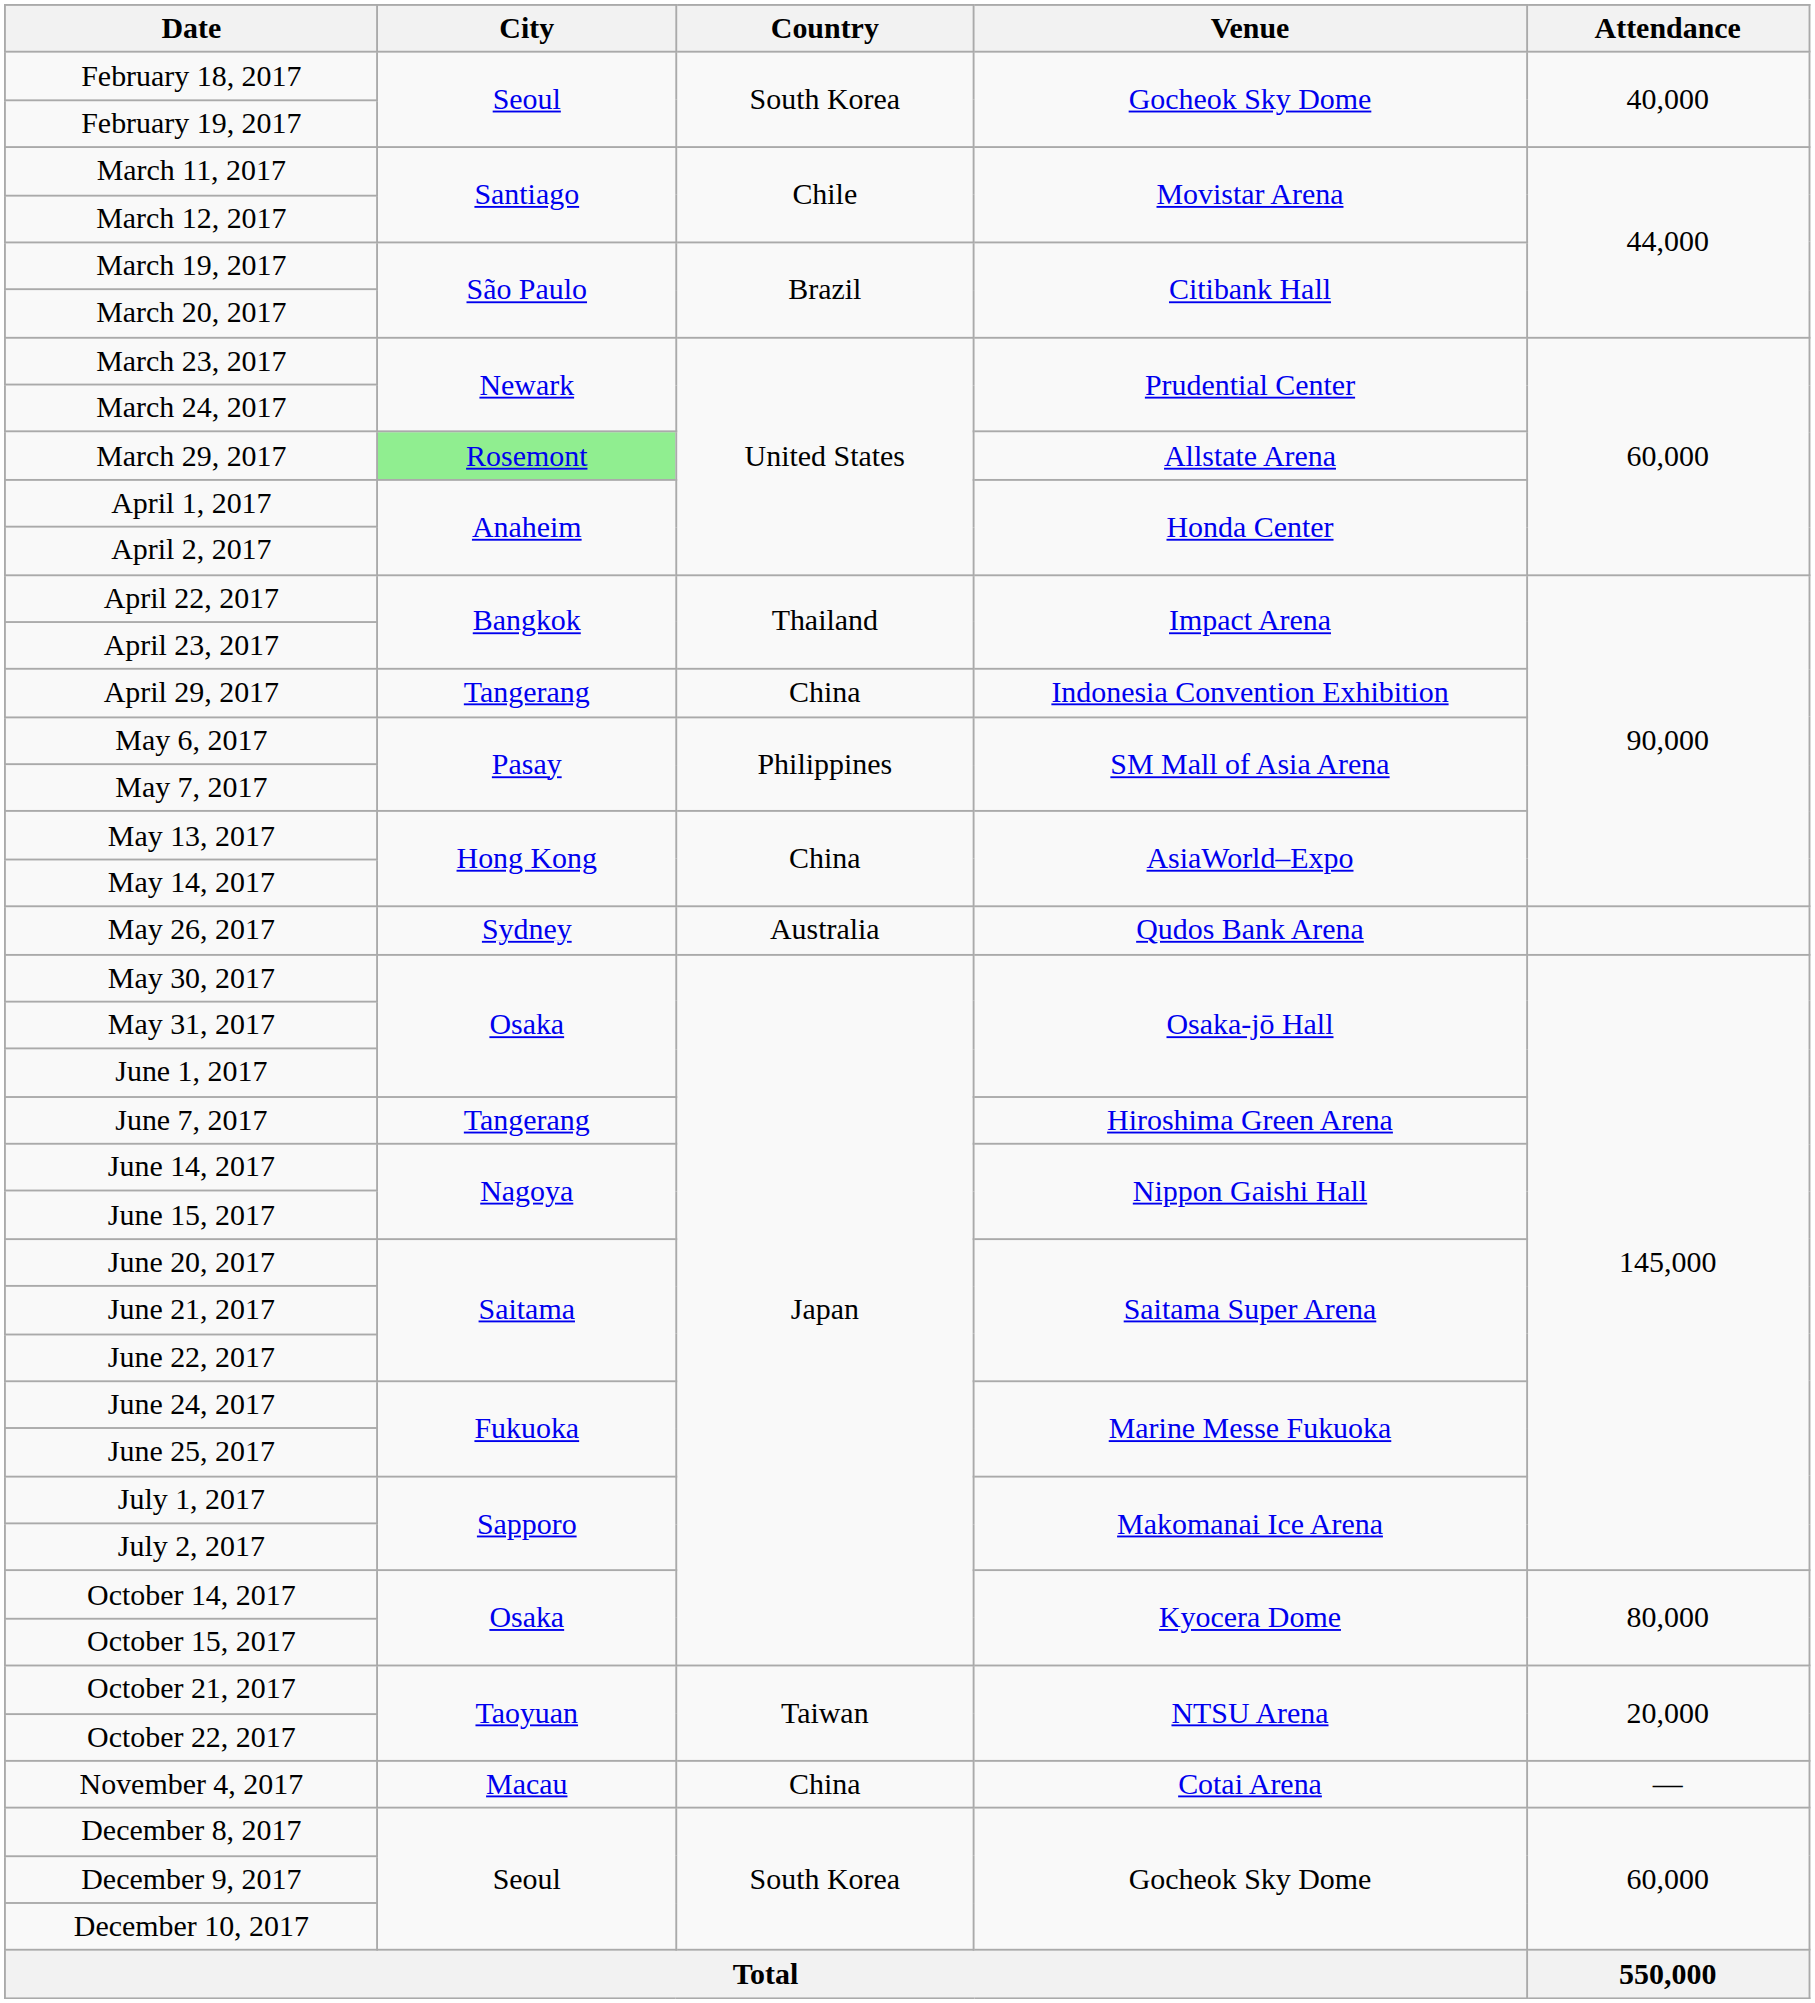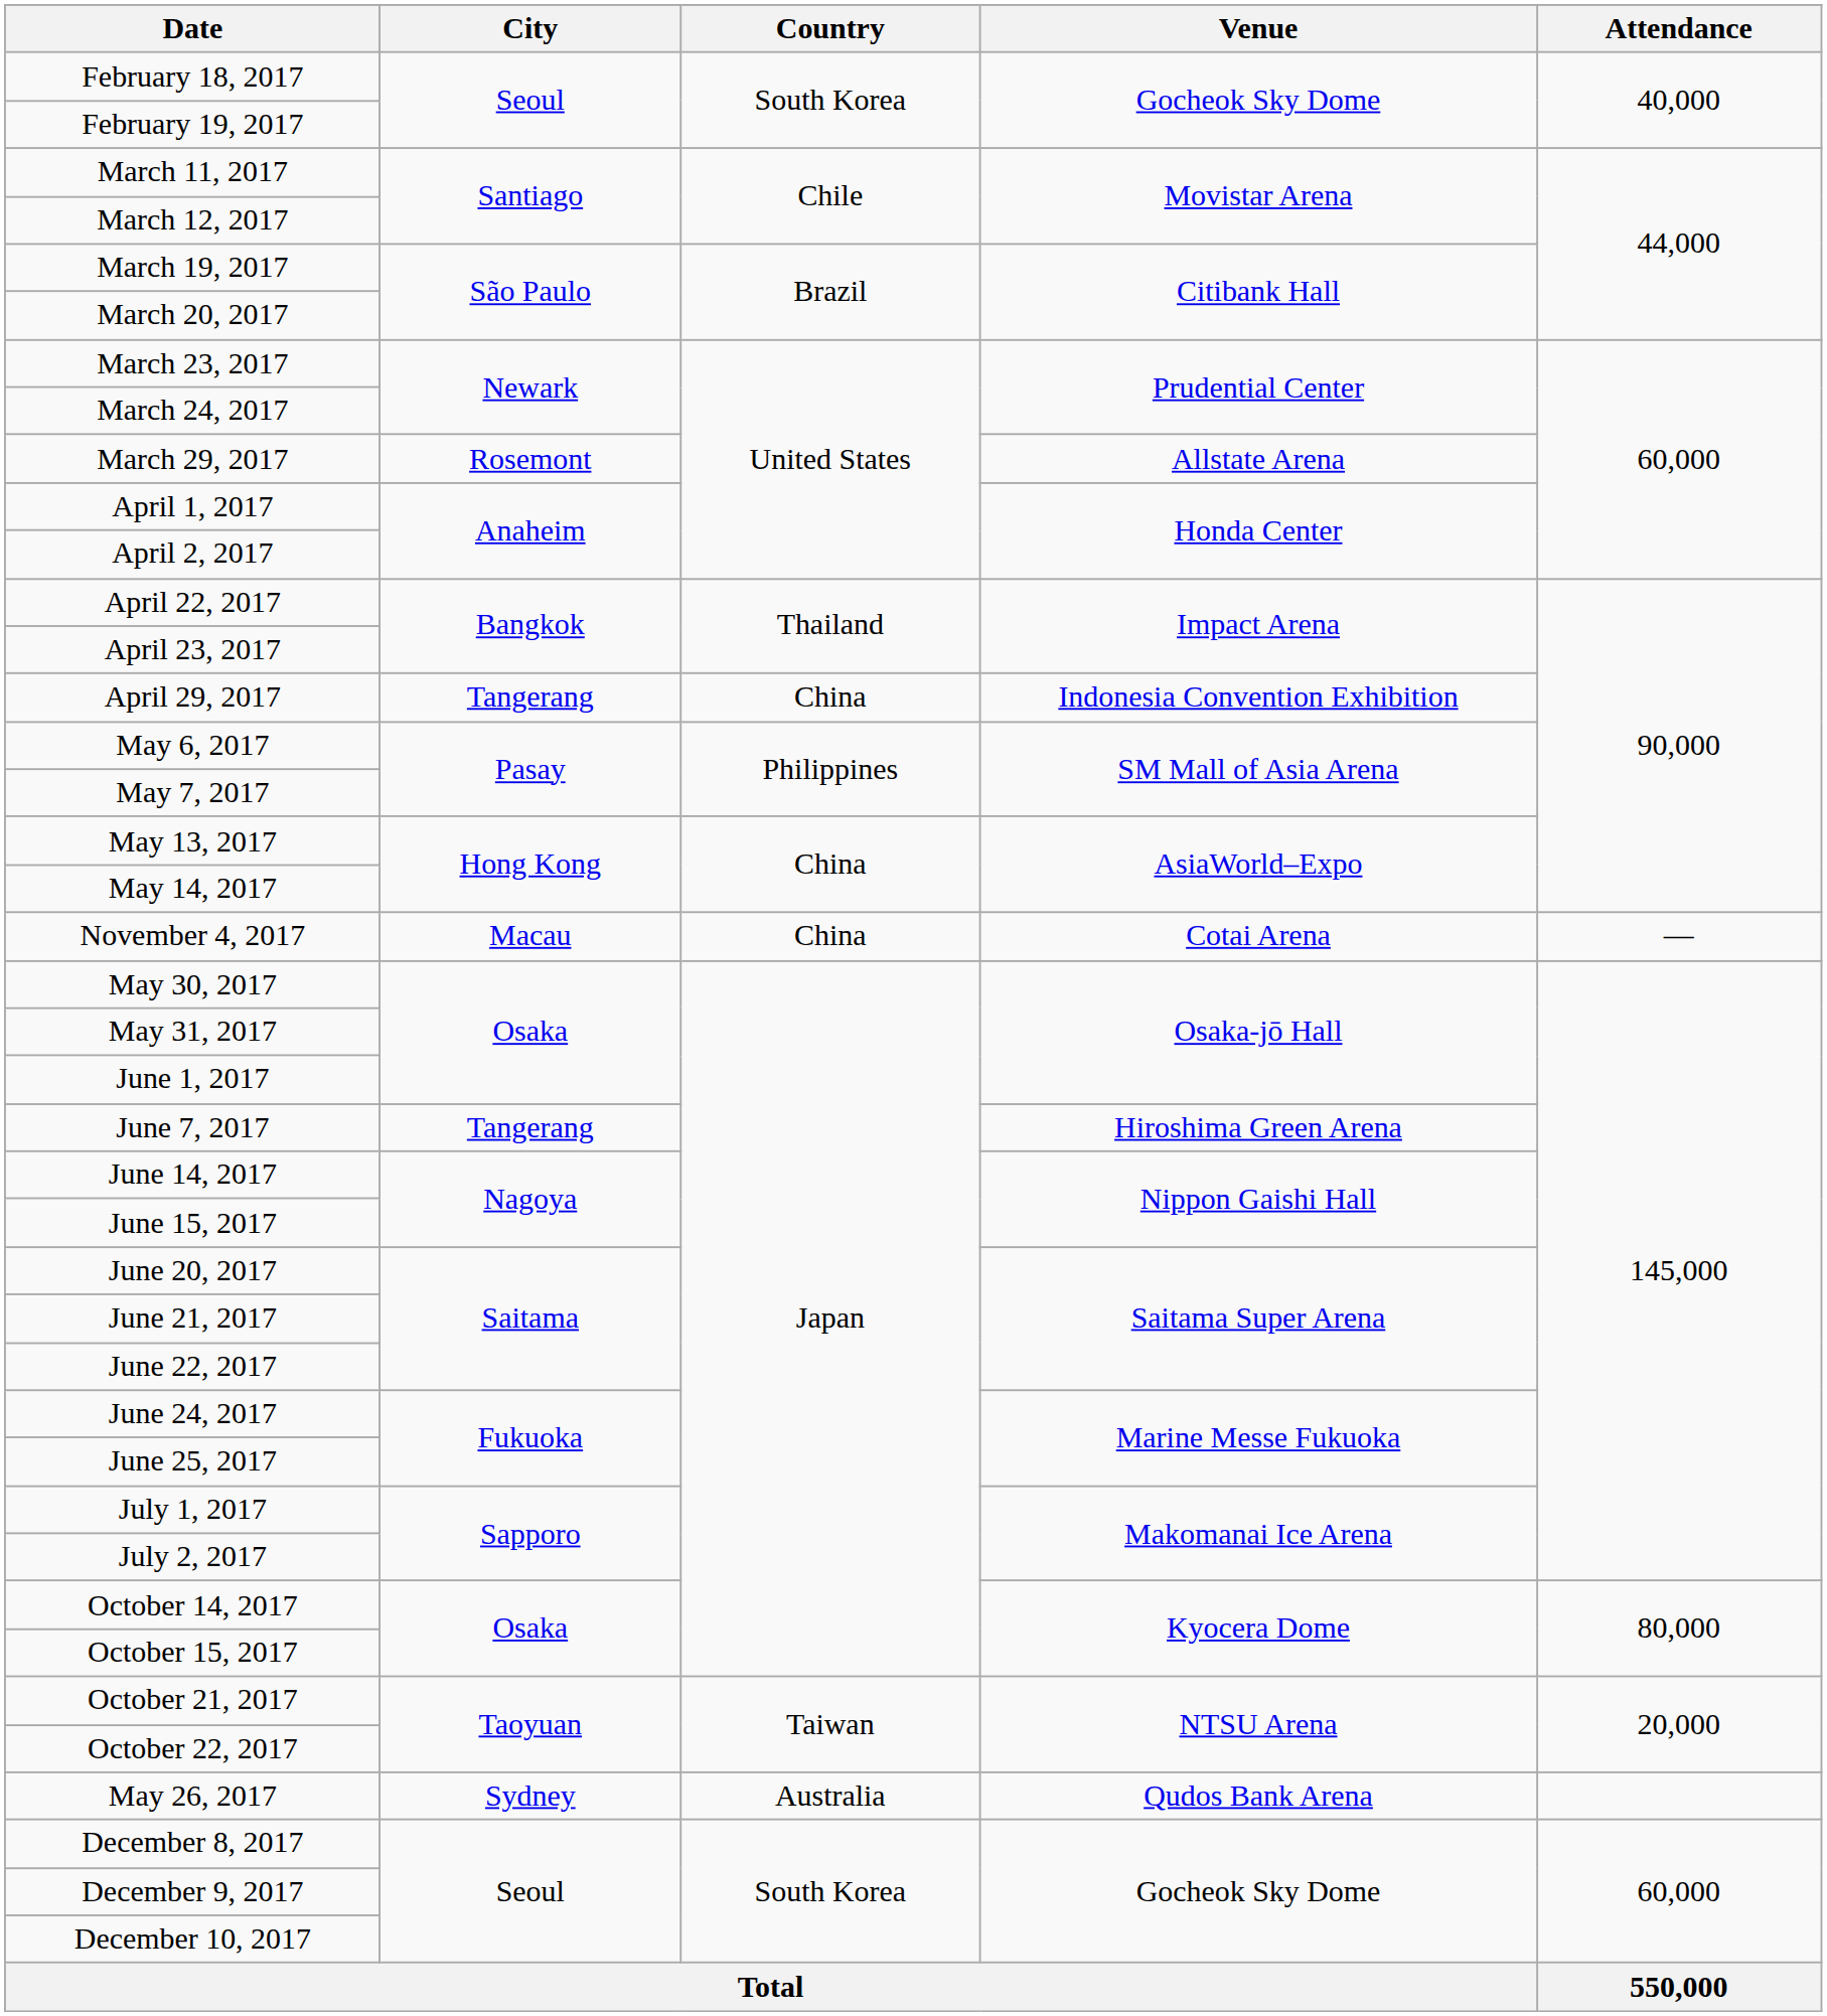 <table class="wikitable plainrowheaders" style="text-align:center;">
 <tr>
 <th scope="col" style="width:12em;">Date</th>
 <th scope="col" style="width:9.5em;">City</th>
 <th scope="col" style="width:9.5em;">Country</th>
 <th scope="col" style="width:18em;">Venue</th>
 <th scope="col" style="width:9em;">Attendance</th>
 </tr>
 <tr>
 <td>February 18, 2017</td>
 <td rowspan="2"><a href='#'>Seoul</a></td>
 <td rowspan="2">South Korea</td>
 <td rowspan="2"><a href='#'>Gocheok Sky Dome</a></td>
 <td rowspan="2">40,000</td>
 </tr>
 <tr>
 <td>February 19, 2017</td>
 </tr>
 <tr>
 <td>March 11, 2017</td>
 <td rowspan="2"><a href='#'>Santiago</a></td>
 <td rowspan="2">Chile</td>
 <td rowspan="2"><a href='#'>Movistar Arena</a></td>
 <td rowspan="4">44,000</td>
 </tr>
 <tr>
 <td>March 12, 2017</td>
 </tr>
 <tr>
 <td>March 19, 2017</td>
 <td rowspan="2"><a href='#'>São Paulo</a></td>
 <td rowspan="2">Brazil</td>
 <td rowspan="2"><a href='#'>Citibank Hall</a></td>
 </tr>
 <tr>
 <td>March 20, 2017</td>
 </tr>
 <tr>
 <td>March 23, 2017</td>
 <td rowspan="2"><a href='#'>Newark</a></td>
 <td rowspan="5">United States</td>
 <td rowspan="2"><a href='#'>Prudential Center</a></td>
 <td rowspan="5">60,000</td>
 </tr>
 <tr>
 <td>March 24, 2017</td>
 </tr>
 <tr>
 <td>March 29, 2017</td>
-<td style="background: lightgreen;"><a href='#'>Rosemont</a></td>
+<td><a href='#'>Rosemont</a></td>
 <td><a href='#'>Allstate Arena</a></td>
 </tr>
 <tr>
 <td>April 1, 2017</td>
 <td rowspan="2"><a href='#'>Anaheim</a></td>
 <td rowspan="2"><a href='#'>Honda Center</a></td>
 </tr>
 <tr>
 <td>April 2, 2017</td>
 </tr>
 <tr>
 <td>April 22, 2017</td>
 <td rowspan="2"><a href='#'>Bangkok</a></td>
 <td rowspan="2">Thailand</td>
 <td rowspan="2"><a href='#'>Impact Arena</a></td>
 <td rowspan="7">90,000</td>
 </tr>
 <tr>
 <td>April 23, 2017</td>
 </tr>
 <tr>
 <td>April 29, 2017</td>
 <td><a href='#'>Tangerang</a></td>
 <td>China</td>
 <td><a href='#'>Indonesia Convention Exhibition</a></td>
 </tr>
 <tr>
 <td>May 6, 2017</td>
 <td rowspan="2"><a href='#'>Pasay</a></td>
 <td rowspan="2">Philippines</td>
 <td rowspan="2"><a href='#'>SM Mall of Asia Arena</a></td>
 </tr>
 <tr>
 <td>May 7, 2017</td>
 </tr>
 <tr>
 <td>May 13, 2017</td>
 <td rowspan="2"><a href='#'>Hong Kong</a></td>
 <td rowspan="2">China</td>
 <td rowspan="2"><a href='#'>AsiaWorld–Expo</a></td>
 </tr>
 <tr>
 <td>May 14, 2017</td>
 </tr>
 <tr>
-<td>May 26, 2017</td>
-<td><a href='#'>Sydney</a></td>
-<td>Australia</td>
-<td><a href='#'>Qudos Bank Arena</a></td>
-<td></td>
+<td>November 4, 2017</td>
+<td><a href='#'>Macau</a></td>
+<td>China</td>
+<td><a href='#'>Cotai Arena</a></td>
+<td>—</td>
 </tr>
 <tr>
 <td>May 30, 2017</td>
 <td rowspan="3"><a href='#'>Osaka</a></td>
 <td rowspan="15">Japan</td>
 <td rowspan="3"><a href='#'>Osaka-jō Hall</a></td>
 <td rowspan="13">145,000</td>
 </tr>
 <tr>
 <td>May 31, 2017</td>
 </tr>
 <tr>
 <td>June 1, 2017</td>
 </tr>
 <tr>
 <td>June 7, 2017</td>
 <td><a href='#'>Tangerang</a></td>
 <td><a href='#'>Hiroshima Green Arena</a></td>
 </tr>
 <tr>
 <td>June 14, 2017</td>
 <td rowspan="2"><a href='#'>Nagoya</a></td>
 <td rowspan="2"><a href='#'>Nippon Gaishi Hall</a></td>
 </tr>
 <tr>
 <td>June 15, 2017</td>
 </tr>
 <tr>
 <td>June 20, 2017</td>
 <td rowspan="3"><a href='#'>Saitama</a></td>
 <td rowspan="3"><a href='#'>Saitama Super Arena</a></td>
 </tr>
 <tr>
 <td>June 21, 2017</td>
 </tr>
 <tr>
 <td>June 22, 2017</td>
 </tr>
 <tr>
 <td>June 24, 2017</td>
 <td rowspan="2"><a href='#'>Fukuoka</a></td>
 <td rowspan="2"><a href='#'>Marine Messe Fukuoka</a></td>
 </tr>
 <tr>
 <td>June 25, 2017</td>
 </tr>
 <tr>
 <td>July 1, 2017</td>
 <td rowspan="2"><a href='#'>Sapporo</a></td>
 <td rowspan="2"><a href='#'>Makomanai Ice Arena</a></td>
 </tr>
 <tr>
 <td>July 2, 2017</td>
 </tr>
 <tr>
 <td>October 14, 2017</td>
 <td rowspan="2"><a href='#'>Osaka</a></td>
 <td rowspan="2"><a href='#'>Kyocera Dome</a></td>
 <td rowspan="2">80,000</td>
 </tr>
 <tr>
 <td>October 15, 2017</td>
 </tr>
 <tr>
 <td>October 21, 2017</td>
 <td rowspan="2"><a href='#'>Taoyuan</a></td>
 <td rowspan="2">Taiwan</td>
 <td rowspan="2"><a href='#'>NTSU Arena</a></td>
 <td rowspan="2">20,000</td>
 </tr>
 <tr>
 <td>October 22, 2017</td>
 </tr>
 <tr>
-<td>November 4, 2017</td>
-<td><a href='#'>Macau</a></td>
-<td>China</td>
-<td><a href='#'>Cotai Arena</a></td>
-<td>—</td>
+<td>May 26, 2017</td>
+<td><a href='#'>Sydney</a></td>
+<td>Australia</td>
+<td><a href='#'>Qudos Bank Arena</a></td>
+<td></td>
 </tr>
 <tr>
 <td>December 8, 2017</td>
 <td rowspan="3">Seoul</td>
 <td rowspan="3">South Korea</td>
 <td rowspan="3">Gocheok Sky Dome</td>
 <td rowspan="3">60,000</td>
 </tr>
 <tr>
 <td>December 9, 2017</td>
 </tr>
 <tr>
 <td>December 10, 2017</td>
 </tr>
 <tr>
 <th colspan=4><strong>Total</strong></th>
 <th><strong>550,000</strong></th>
 </tr>
 </table>
